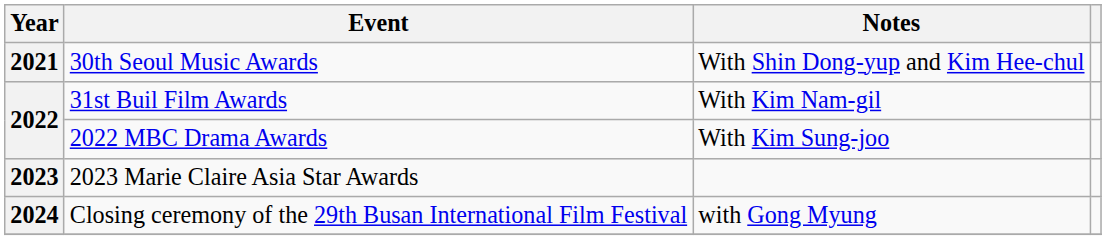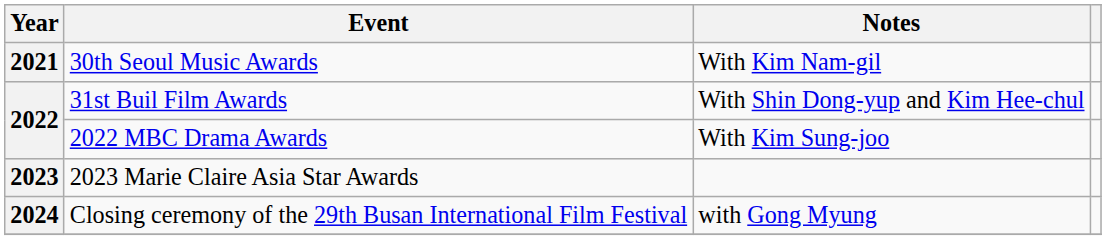 <table class="wikitable plainrowheaders sortable">
 <tr>
 <th scope="col">Year</th>
 <th>Event</th>
 <th scope="col">Notes</th>
 <th scope="col" class="unsortable"></th>
 </tr>
 <tr>
 <th scope="row">2021</th>
 <td><a href='#'>30th Seoul Music Awards</a></td>
-<td>With <a href='#'>Shin Dong-yup</a> and <a href='#'>Kim Hee-chul</a></td>
+<td>With <a href='#'>Kim Nam-gil</a></td>
 <td style="text-align:center"></td>
 </tr>
 <tr>
 <th scope="row" rowspan="2">2022</th>
 <td><a href='#'>31st Buil Film Awards</a></td>
-<td>With <a href='#'>Kim Nam-gil</a></td>
+<td>With <a href='#'>Shin Dong-yup</a> and <a href='#'>Kim Hee-chul</a></td>
 <td style="text-align:center"></td>
 </tr>
 <tr>
 <td><a href='#'>2022 MBC Drama Awards</a></td>
 <td>With <a href='#'>Kim Sung-joo</a></td>
 <td style="text-align:center"></td>
 </tr>
 <tr>
 <th scope="row">2023</th>
 <td>2023 Marie Claire Asia Star Awards</td>
 <td></td>
 <td style="text-align:center"></td>
 </tr>
 <tr>
 <th scope="row">2024</th>
 <td>Closing ceremony of the <a href='#'>29th Busan International Film Festival</a></td>
 <td>with <a href='#'>Gong Myung</a></td>
 <td style="text-align:center"></td>
 </tr>
 <tr>
 </tr>
 </table>
